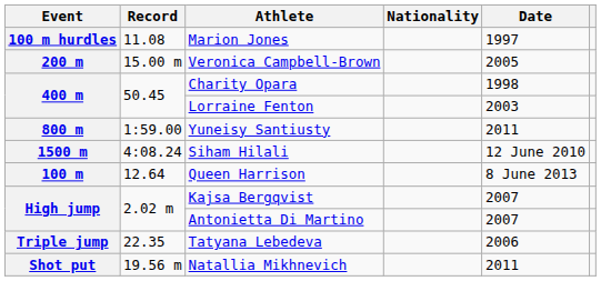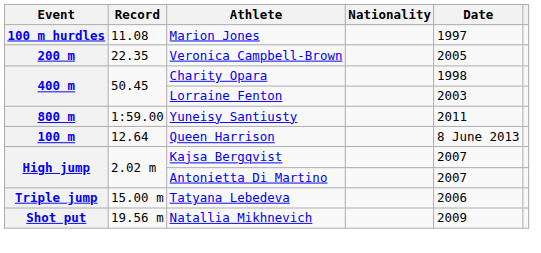 <table class="wikitable plainrowheaders sticky-header">
 <tr>
 <th scope="col">Event</th>
 <th scope="col">Record</th>
 <th scope="col">Athlete</th>
 <th scope="col">Nationality</th>
 <th scope="col">Date</th>
 <th scope="col"></th>
 </tr>
 <tr>
 <th scope="row"><a href='#'>100 m hurdles</a></th>
 <td>11.08</td>
 <td><a href='#'>Marion Jones</a></td>
 <td></td>
 <td>1997</td>
 <td></td>
 </tr>
 <tr>
 <th scope="row"><a href='#'>200 m</a></th>
-<td>15.00 m</td>
+<td>22.35</td>
 <td><a href='#'>Veronica Campbell-Brown</a></td>
 <td></td>
 <td>2005</td>
 <td></td>
 </tr>
 <tr>
 <th scope="rowgroup" rowspan="2"><a href='#'>400 m</a></th>
 <td rowspan="2">50.45</td>
 <td><a href='#'>Charity Opara</a></td>
 <td></td>
 <td>1998</td>
 <td></td>
 </tr>
 <tr>
 <td><a href='#'>Lorraine Fenton</a></td>
 <td></td>
 <td>2003</td>
 <td></td>
 </tr>
 <tr>
 <th scope="row"><a href='#'>800 m</a></th>
 <td>1:59.00</td>
 <td><a href='#'>Yuneisy Santiusty</a></td>
 <td></td>
 <td>2011</td>
 <td></td>
 </tr>
 <tr>
-<th scope="row"><a href='#'>1500 m</a></th>
-<td>4:08.24</td>
-<td><a href='#'>Siham Hilali</a></td>
-<td></td>
-<td>12 June 2010</td>
-<td></td>
-</tr>
-<tr>
 <th scope="row"><a href='#'>100 m</a></th>
 <td>12.64 </td>
 <td><a href='#'>Queen Harrison</a></td>
 <td></td>
 <td>8 June 2013</td>
 <td></td>
 </tr>
 <tr>
 <th scope="rowgroup" rowspan="2"><a href='#'>High jump</a></th>
 <td rowspan="2">2.02 m</td>
 <td><a href='#'>Kajsa Bergqvist</a></td>
 <td></td>
 <td>2007</td>
 <td></td>
 </tr>
 <tr>
 <td><a href='#'>Antonietta Di Martino</a></td>
 <td></td>
 <td>2007</td>
 <td></td>
 </tr>
 <tr>
 <th scope="row"><a href='#'>Triple jump</a></th>
-<td>22.35</td>
+<td>15.00 m</td>
 <td><a href='#'>Tatyana Lebedeva</a></td>
 <td></td>
 <td>2006</td>
 <td></td>
 </tr>
 <tr>
 <th scope="row"><a href='#'>Shot put</a></th>
 <td>19.56 m</td>
 <td><a href='#'>Natallia Mikhnevich</a></td>
 <td></td>
-<td>2011</td>
+<td>2009</td>
 <td></td>
 </tr>
 </table>
